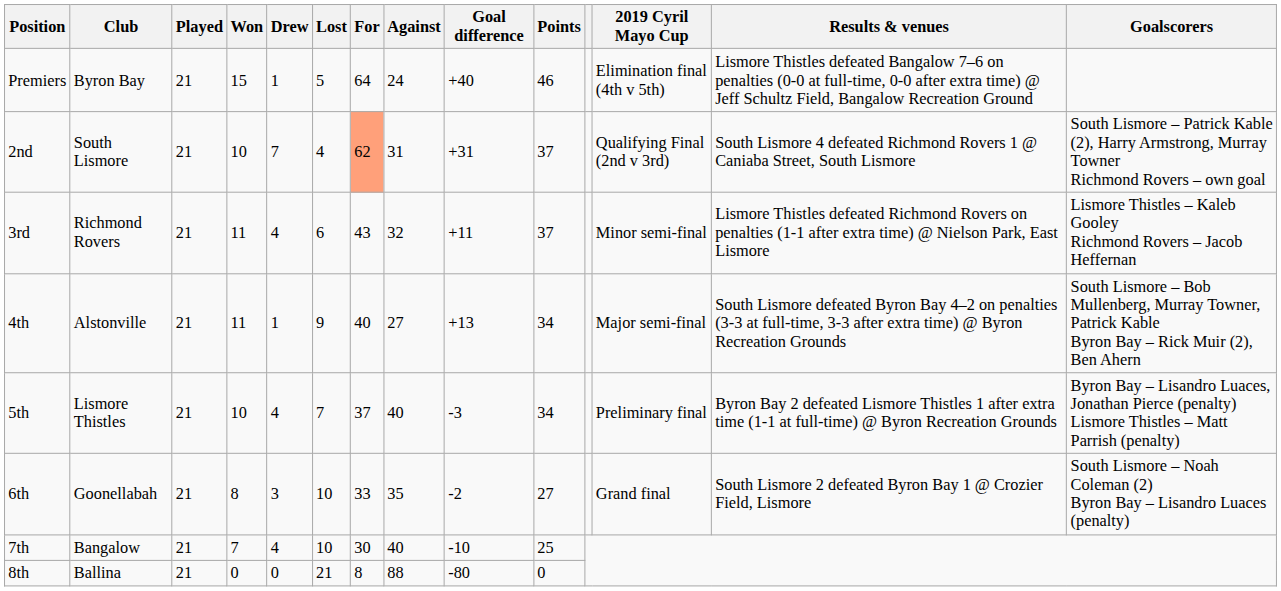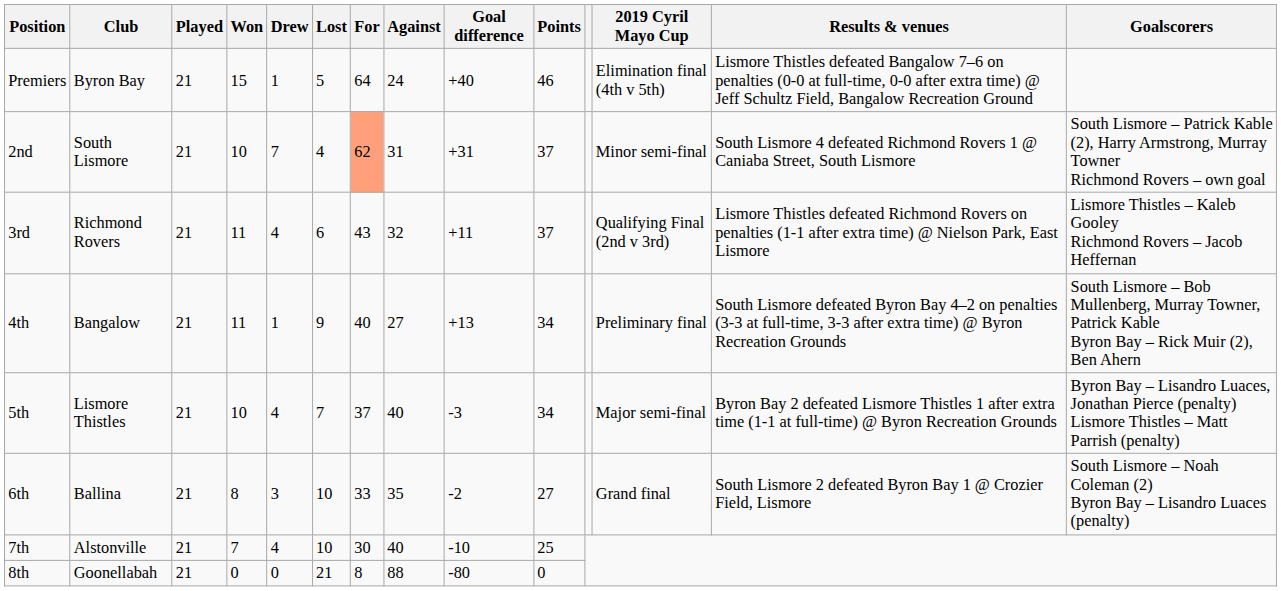 <table class="wikitable">
 <tr>
 <th>Position</th>
 <th>Club</th>
 <th>Played</th>
 <th>Won</th>
 <th>Drew</th>
 <th>Lost</th>
 <th>For</th>
 <th>Against</th>
 <th>Goal difference</th>
 <th>Points</th>
 <th></th>
 <th>2019 Cyril Mayo Cup</th>
 <th>Results & venues</th>
 <th>Goalscorers</th>
 </tr>
 <tr>
 <td>Premiers</td>
 <td>Byron Bay</td>
 <td>21</td>
 <td>15</td>
 <td>1</td>
 <td>5</td>
 <td>64</td>
 <td>24</td>
 <td>+40</td>
 <td>46</td>
 <td></td>
 <td>Elimination final (4th v 5th)</td>
 <td>Lismore Thistles defeated Bangalow 7–6 on penalties (0-0 at full-time, 0-0 after extra time) @ Jeff Schultz Field, Bangalow Recreation Ground</td>
 <td></td>
 </tr>
 <tr>
 <td>2nd</td>
 <td>South Lismore</td>
 <td>21</td>
 <td>10</td>
 <td>7</td>
 <td>4</td>
 <td style="background: lightsalmon;">62</td>
 <td>31</td>
 <td>+31</td>
 <td>37</td>
 <td></td>
-<td>Qualifying Final (2nd v 3rd)</td>
+<td>Minor semi-final</td>
 <td>South Lismore 4 defeated Richmond Rovers 1 @ Caniaba Street, South Lismore</td>
 <td>South Lismore – Patrick Kable (2), Harry Armstrong, Murray Towner<br>Richmond Rovers – own goal</td>
 </tr>
 <tr>
 <td>3rd</td>
 <td>Richmond Rovers</td>
 <td>21</td>
 <td>11</td>
 <td>4</td>
 <td>6</td>
 <td>43</td>
 <td>32</td>
 <td>+11</td>
 <td>37</td>
 <td></td>
-<td>Minor semi-final</td>
+<td>Qualifying Final (2nd v 3rd)</td>
 <td>Lismore Thistles defeated Richmond Rovers on penalties (1-1 after extra time) @ Nielson Park, East Lismore</td>
 <td>Lismore Thistles – Kaleb Gooley<br>Richmond Rovers – Jacob Heffernan</td>
 </tr>
 <tr>
 <td>4th</td>
-<td>Alstonville</td>
+<td>Bangalow</td>
 <td>21</td>
 <td>11</td>
 <td>1</td>
 <td>9</td>
 <td>40</td>
 <td>27</td>
 <td>+13</td>
 <td>34</td>
 <td></td>
-<td>Major semi-final</td>
+<td>Preliminary final</td>
 <td>South Lismore defeated Byron Bay 4–2 on penalties (3-3 at full-time, 3-3 after extra time) @ Byron Recreation Grounds</td>
 <td>South Lismore – Bob Mullenberg, Murray Towner, Patrick Kable<br>Byron Bay – Rick Muir (2), Ben Ahern</td>
 </tr>
 <tr>
 <td>5th</td>
 <td>Lismore Thistles</td>
 <td>21</td>
 <td>10</td>
 <td>4</td>
 <td>7</td>
 <td>37</td>
 <td>40</td>
 <td>-3</td>
 <td>34</td>
 <td></td>
-<td>Preliminary final</td>
+<td>Major semi-final</td>
 <td>Byron Bay 2 defeated Lismore Thistles 1 after extra time (1-1 at full-time) @ Byron Recreation Grounds</td>
 <td>Byron Bay – Lisandro Luaces, Jonathan Pierce (penalty)<br>Lismore Thistles – Matt Parrish (penalty)</td>
 </tr>
 <tr>
 <td>6th</td>
-<td>Goonellabah</td>
+<td>Ballina</td>
 <td>21</td>
 <td>8</td>
 <td>3</td>
 <td>10</td>
 <td>33</td>
 <td>35</td>
 <td>-2</td>
 <td>27</td>
 <td></td>
 <td>Grand final</td>
 <td>South Lismore 2 defeated Byron Bay 1 @ Crozier Field, Lismore</td>
 <td>South Lismore – Noah Coleman (2)<br>Byron Bay – Lisandro Luaces (penalty)</td>
 </tr>
 <tr>
 <td>7th</td>
-<td>Bangalow</td>
+<td>Alstonville</td>
 <td>21</td>
 <td>7</td>
 <td>4</td>
 <td>10</td>
 <td>30</td>
 <td>40</td>
 <td>-10</td>
 <td>25</td>
 </tr>
 <tr>
 <td>8th</td>
-<td>Ballina</td>
+<td>Goonellabah</td>
 <td>21</td>
 <td>0</td>
 <td>0</td>
 <td>21</td>
 <td>8</td>
 <td>88</td>
 <td>-80</td>
 <td>0</td>
 </tr>
 </table>
